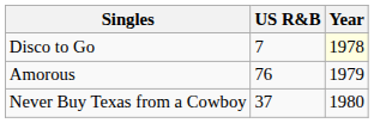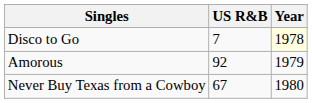 <table class="wikitable">
 <tr>
 <th>Singles</th>
 <th>US R&B</th>
 <th>Year</th>
 </tr>
 <tr>
 <td>Disco to Go</td>
 <td>7</td>
 <td style="background: lightyellow;">1978</td>
 </tr>
 <tr>
 <td>Amorous</td>
-<td>76</td>
+<td>92</td>
 <td>1979</td>
 </tr>
 <tr>
 <td>Never Buy Texas from a Cowboy</td>
-<td>37</td>
+<td>67</td>
 <td>1980</td>
 </tr>
 </table>
